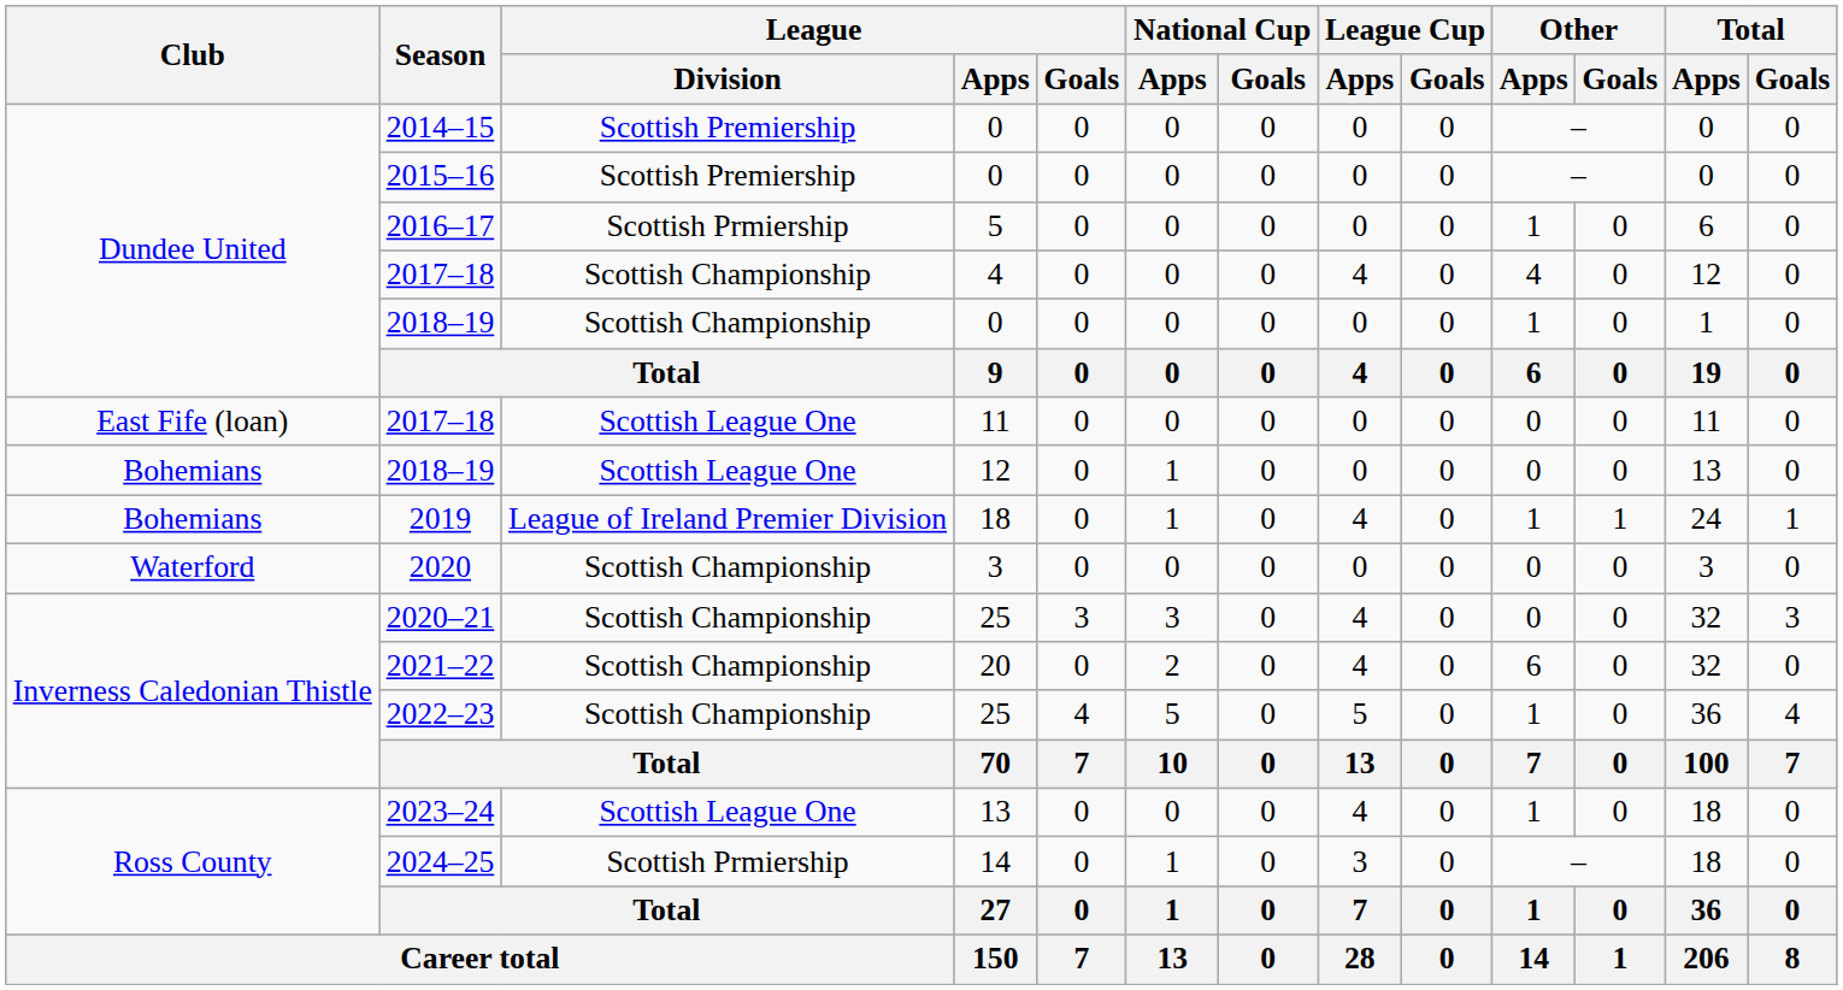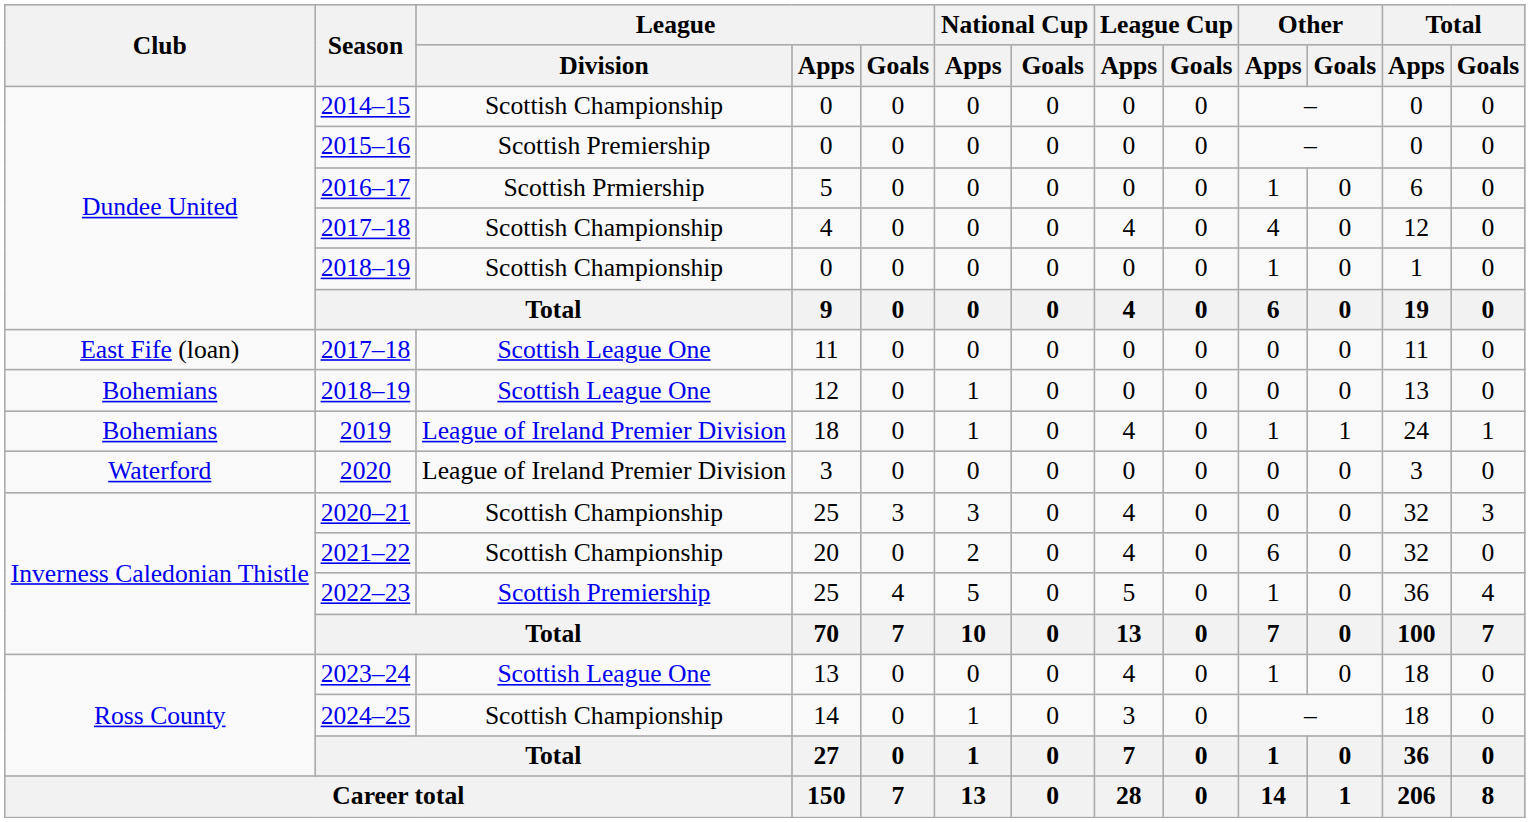 <table class="wikitable" style="text-align: center">
 <tr>
 <th rowspan="2">Club</th>
 <th rowspan="2">Season</th>
 <th colspan="3">League</th>
 <th colspan="2">National Cup</th>
 <th colspan="2">League Cup</th>
 <th colspan="2">Other</th>
 <th colspan="2">Total</th>
 </tr>
 <tr>
 <th>Division</th>
 <th>Apps</th>
 <th>Goals</th>
 <th>Apps</th>
 <th>Goals</th>
 <th>Apps</th>
 <th>Goals</th>
 <th>Apps</th>
 <th>Goals</th>
 <th>Apps</th>
 <th>Goals</th>
 </tr>
 <tr>
 <td rowspan="6"><a href='#'>Dundee United</a></td>
 <td><a href='#'>2014–15</a></td>
-<td><a href='#'>Scottish Premiership</a></td>
+<td>Scottish Championship</td>
 <td>0</td>
 <td>0</td>
 <td>0</td>
 <td>0</td>
 <td>0</td>
 <td>0</td>
 <td colspan="2">–</td>
 <td>0</td>
 <td>0</td>
 </tr>
 <tr>
 <td><a href='#'>2015–16</a></td>
 <td>Scottish Premiership</td>
 <td>0</td>
 <td>0</td>
 <td>0</td>
 <td>0</td>
 <td>0</td>
 <td>0</td>
 <td colspan="2">–</td>
 <td>0</td>
 <td>0</td>
 </tr>
 <tr>
 <td><a href='#'>2016–17</a></td>
 <td>Scottish Prmiership</td>
 <td>5</td>
 <td>0</td>
 <td>0</td>
 <td>0</td>
 <td>0</td>
 <td>0</td>
 <td>1</td>
 <td>0</td>
 <td>6</td>
 <td>0</td>
 </tr>
 <tr>
 <td><a href='#'>2017–18</a></td>
 <td>Scottish Championship</td>
 <td>4</td>
 <td>0</td>
 <td>0</td>
 <td>0</td>
 <td>4</td>
 <td>0</td>
 <td>4</td>
 <td>0</td>
 <td>12</td>
 <td>0</td>
 </tr>
 <tr>
 <td><a href='#'>2018–19</a></td>
 <td>Scottish Championship</td>
 <td>0</td>
 <td>0</td>
 <td>0</td>
 <td>0</td>
 <td>0</td>
 <td>0</td>
 <td>1</td>
 <td>0</td>
 <td>1</td>
 <td>0</td>
 </tr>
 <tr>
 <th colspan=2>Total</th>
 <th>9</th>
 <th>0</th>
 <th>0</th>
 <th>0</th>
 <th>4</th>
 <th>0</th>
 <th>6</th>
 <th>0</th>
 <th>19</th>
 <th>0</th>
 </tr>
 <tr>
 <td><a href='#'>East Fife</a> (loan)</td>
 <td><a href='#'>2017–18</a></td>
 <td><a href='#'>Scottish League One</a></td>
 <td>11</td>
 <td>0</td>
 <td>0</td>
 <td>0</td>
 <td>0</td>
 <td>0</td>
 <td>0</td>
 <td>0</td>
 <td>11</td>
 <td>0</td>
 </tr>
 <tr>
 <td><a href='#'>Bohemians</a></td>
 <td><a href='#'>2018–19</a></td>
 <td><a href='#'>Scottish League One</a></td>
 <td>12</td>
 <td>0</td>
 <td>1</td>
 <td>0</td>
 <td>0</td>
 <td>0</td>
 <td>0</td>
 <td>0</td>
 <td>13</td>
 <td>0</td>
 </tr>
 <tr>
 <td><a href='#'>Bohemians</a></td>
 <td><a href='#'>2019</a></td>
 <td><a href='#'>League of Ireland Premier Division</a></td>
 <td>18</td>
 <td>0</td>
 <td>1</td>
 <td>0</td>
 <td>4</td>
 <td>0</td>
 <td>1</td>
 <td>1</td>
 <td>24</td>
 <td>1</td>
 </tr>
 <tr>
 <td><a href='#'>Waterford</a></td>
 <td><a href='#'>2020</a></td>
-<td>Scottish Championship</td>
+<td>League of Ireland Premier Division</td>
 <td>3</td>
 <td>0</td>
 <td>0</td>
 <td>0</td>
 <td>0</td>
 <td>0</td>
 <td>0</td>
 <td>0</td>
 <td>3</td>
 <td>0</td>
 </tr>
 <tr>
 <td rowspan=4><a href='#'>Inverness Caledonian Thistle</a></td>
 <td><a href='#'>2020–21</a></td>
 <td>Scottish Championship</td>
 <td>25</td>
 <td>3</td>
 <td>3</td>
 <td>0</td>
 <td>4</td>
 <td>0</td>
 <td>0</td>
 <td>0</td>
 <td>32</td>
 <td>3</td>
 </tr>
 <tr>
 <td><a href='#'>2021–22</a></td>
 <td>Scottish Championship</td>
 <td>20</td>
 <td>0</td>
 <td>2</td>
 <td>0</td>
 <td>4</td>
 <td>0</td>
 <td>6</td>
 <td>0</td>
 <td>32</td>
 <td>0</td>
 </tr>
 <tr>
 <td><a href='#'>2022–23</a></td>
-<td>Scottish Championship</td>
+<td><a href='#'>Scottish Premiership</a></td>
 <td>25</td>
 <td>4</td>
 <td>5</td>
 <td>0</td>
 <td>5</td>
 <td>0</td>
 <td>1</td>
 <td>0</td>
 <td>36</td>
 <td>4</td>
 </tr>
 <tr>
 <th colspan=2>Total</th>
 <th>70</th>
 <th>7</th>
 <th>10</th>
 <th>0</th>
 <th>13</th>
 <th>0</th>
 <th>7</th>
 <th>0</th>
 <th>100</th>
 <th>7</th>
 </tr>
 <tr>
 <td rowspan=3><a href='#'>Ross County</a></td>
 <td><a href='#'>2023–24</a></td>
 <td><a href='#'>Scottish League One</a></td>
 <td>13</td>
 <td>0</td>
 <td>0</td>
 <td>0</td>
 <td>4</td>
 <td>0</td>
 <td>1</td>
 <td>0</td>
 <td>18</td>
 <td>0</td>
 </tr>
 <tr>
 <td><a href='#'>2024–25</a></td>
-<td>Scottish Prmiership</td>
+<td>Scottish Championship</td>
 <td>14</td>
 <td>0</td>
 <td>1</td>
 <td>0</td>
 <td>3</td>
 <td>0</td>
 <td colspan="2">–</td>
 <td>18</td>
 <td>0</td>
 </tr>
 <tr>
 <th colspan=2>Total</th>
 <th>27</th>
 <th>0</th>
 <th>1</th>
 <th>0</th>
 <th>7</th>
 <th>0</th>
 <th>1</th>
 <th>0</th>
 <th>36</th>
 <th>0</th>
 </tr>
 <tr>
 <th colspan="3">Career total</th>
 <th>150</th>
 <th>7</th>
 <th>13</th>
 <th>0</th>
 <th>28</th>
 <th>0</th>
 <th>14</th>
 <th>1</th>
 <th>206</th>
 <th>8</th>
 </tr>
 </table>
